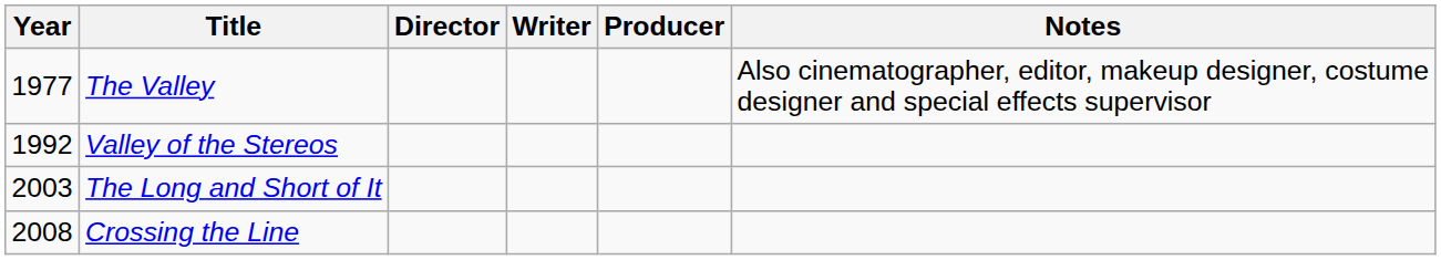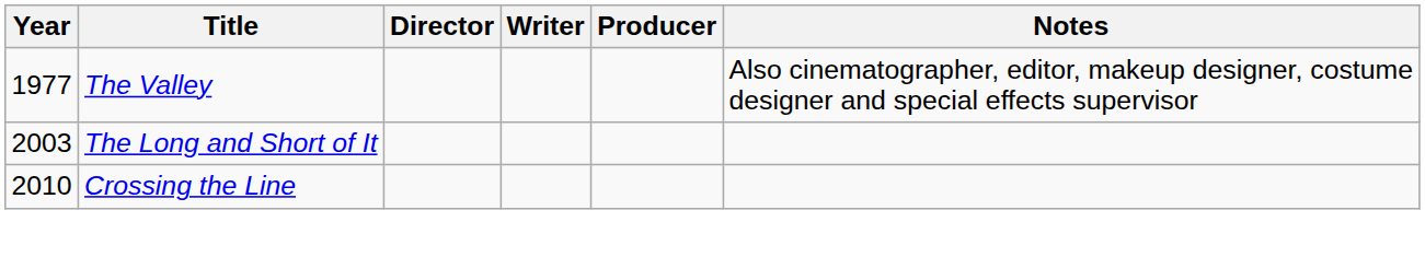 <table class="wikitable">
 <tr>
 <th>Year</th>
 <th>Title</th>
 <th>Director</th>
 <th>Writer</th>
 <th>Producer</th>
 <th>Notes</th>
 </tr>
 <tr>
 <td>1977</td>
 <td><em><a href='#'>The Valley</a></em></td>
 <td></td>
 <td></td>
 <td></td>
 <td>Also cinematographer, editor, makeup designer, costume<br>designer and special effects supervisor</td>
 </tr>
 <tr>
-<td>1992</td>
-<td><em><a href='#'>Valley of the Stereos</a></em></td>
-<td></td>
-<td></td>
-<td></td>
-<td></td>
-</tr>
-<tr>
 <td>2003</td>
 <td><em><a href='#'>The Long and Short of It</a></em></td>
 <td></td>
 <td></td>
 <td></td>
 <td></td>
 </tr>
 <tr>
-<td>2008</td>
+<td>2010</td>
 <td><em><a href='#'>Crossing the Line</a></em></td>
 <td></td>
 <td></td>
 <td></td>
 <td></td>
 </tr>
 </table>
